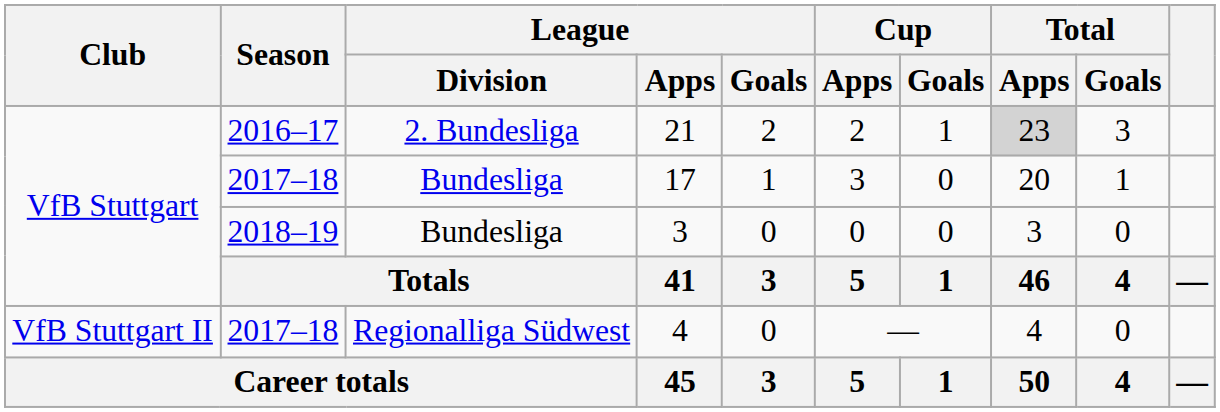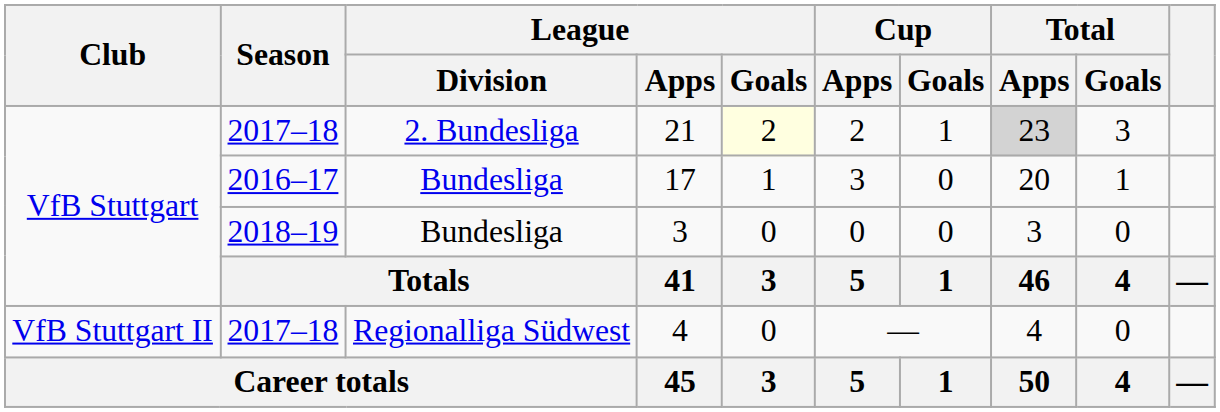 <table class="wikitable" Style="text-align: center">
 <tr>
 <th rowspan="2">Club</th>
 <th rowspan="2">Season</th>
 <th colspan="3">League</th>
 <th colspan="2">Cup</th>
 <th colspan="2">Total</th>
 <th rowspan="2"></th>
 </tr>
 <tr>
 <th>Division</th>
 <th>Apps</th>
 <th>Goals</th>
 <th>Apps</th>
 <th>Goals</th>
 <th>Apps</th>
 <th>Goals</th>
 </tr>
 <tr>
 <td rowspan="4"><a href='#'>VfB Stuttgart</a></td>
-<td><a href='#'>2016–17</a></td>
+<td><a href='#'>2017–18</a></td>
 <td><a href='#'>2. Bundesliga</a></td>
 <td>21</td>
-<td>2</td>
+<td style="background: lightyellow;">2</td>
 <td>2</td>
 <td>1</td>
 <td style="background: lightgrey;">23</td>
 <td>3</td>
 <td></td>
 </tr>
 <tr>
-<td><a href='#'>2017–18</a></td>
+<td><a href='#'>2016–17</a></td>
 <td><a href='#'>Bundesliga</a></td>
 <td>17</td>
 <td>1</td>
 <td>3</td>
 <td>0</td>
 <td>20</td>
 <td>1</td>
 <td></td>
 </tr>
 <tr>
 <td><a href='#'>2018–19</a></td>
 <td>Bundesliga</td>
 <td>3</td>
 <td>0</td>
 <td>0</td>
 <td>0</td>
 <td>3</td>
 <td>0</td>
 <td></td>
 </tr>
 <tr>
 <th colspan="2">Totals</th>
 <th>41</th>
 <th>3</th>
 <th>5</th>
 <th>1</th>
 <th>46</th>
 <th>4</th>
 <th>—</th>
 </tr>
 <tr>
 <td><a href='#'>VfB Stuttgart II</a></td>
 <td><a href='#'>2017–18</a></td>
 <td><a href='#'>Regionalliga Südwest</a></td>
 <td>4</td>
 <td>0</td>
 <td colspan="2">—</td>
 <td>4</td>
 <td>0</td>
 <td></td>
 </tr>
 <tr>
 <th colspan="3">Career totals</th>
 <th>45</th>
 <th>3</th>
 <th>5</th>
 <th>1</th>
 <th>50</th>
 <th>4</th>
 <th>—</th>
 </tr>
 </table>
